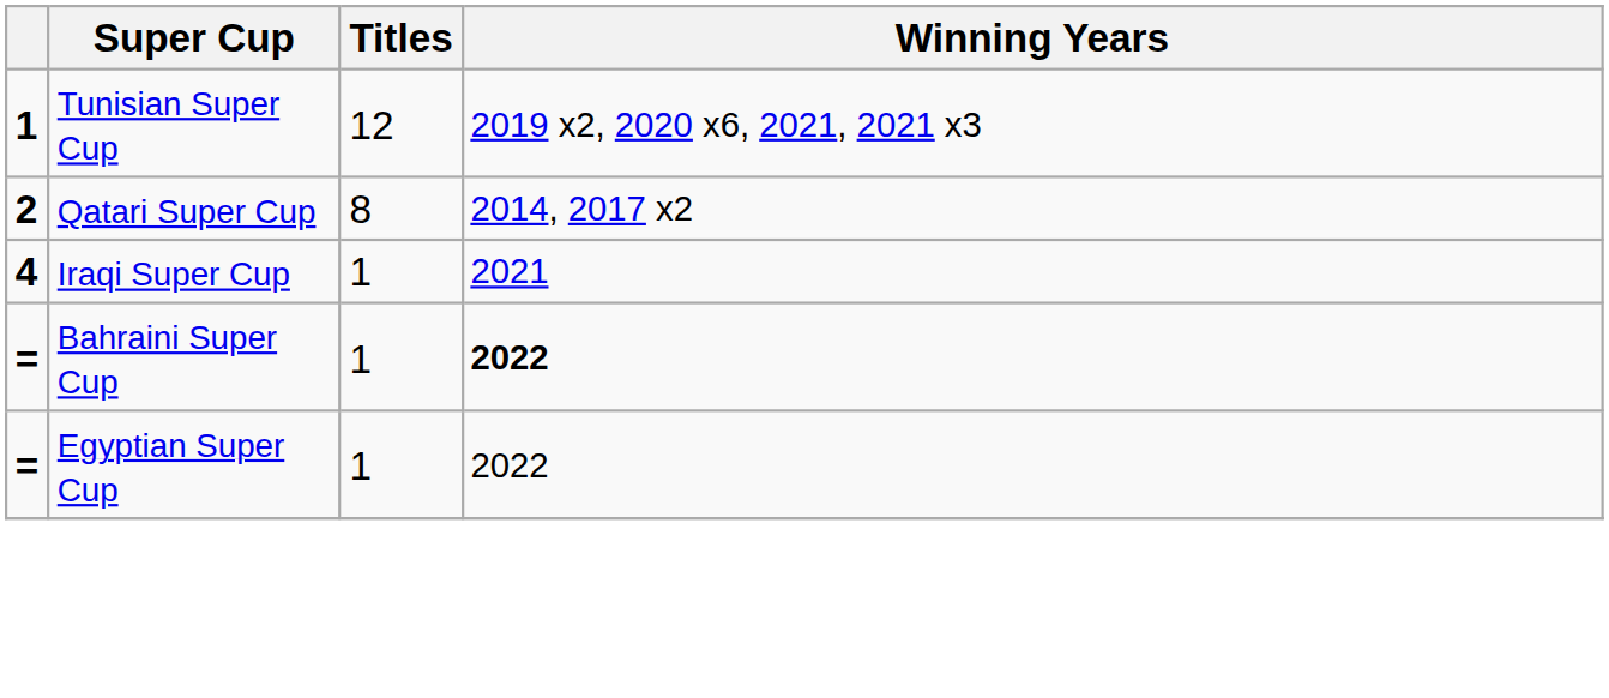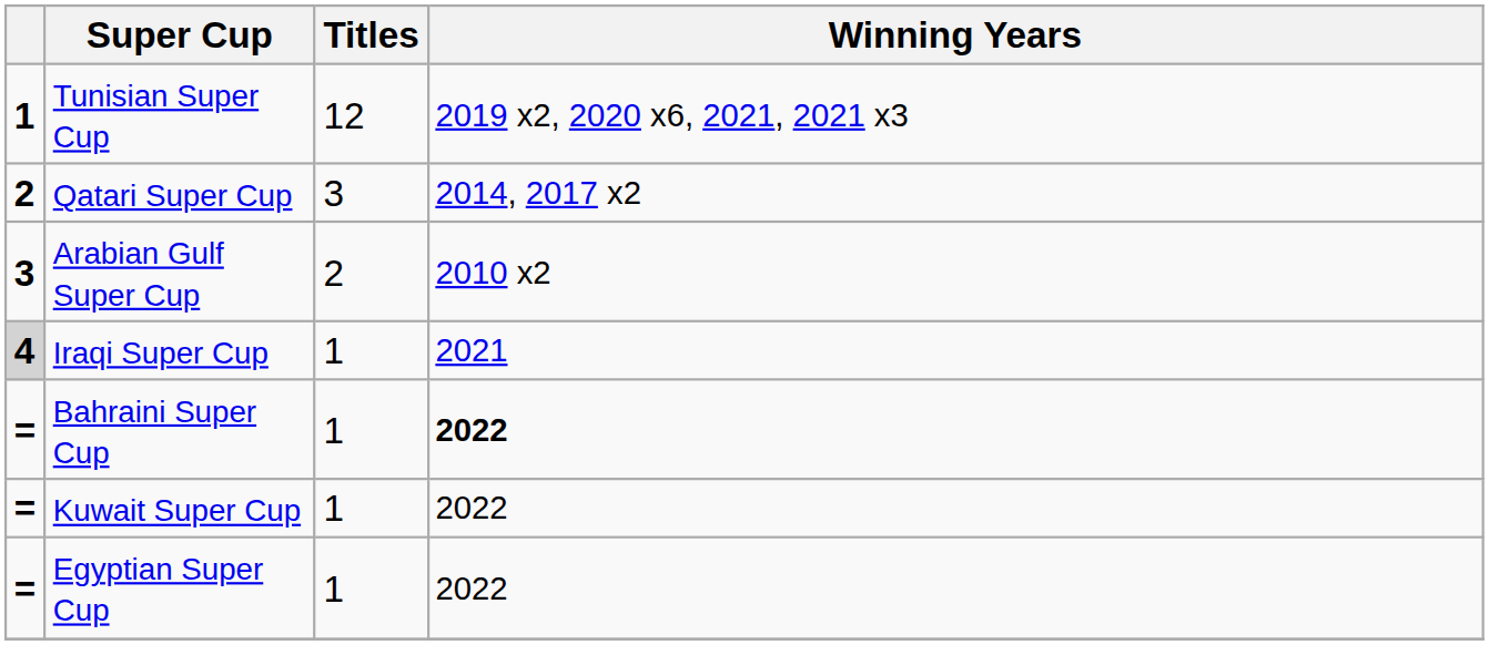 <table class="wikitable plainrowheaders sortable" style="text-align:left;font-size:95%">
 <tr>
 <th style="width:3px;"></th>
 <th style="width:160px;">Super Cup</th>
 <th style="width:5px;">Titles</th>
 <th style="width:800px;">Winning Years</th>
 </tr>
 <tr>
 <td style="font-weight:bold;">1</td>
 <td> <small><a href='#'>Tunisian Super Cup</a></small></td>
 <td>12</td>
 <td style="font-size:88%"><a href='#'>2019</a> x2, <a href='#'>2020</a> x6, <a href='#'>2021</a>, <a href='#'>2021</a> x3</td>
 </tr>
 <tr>
 <td style="font-weight:bold;">2</td>
 <td> <small><a href='#'>Qatari Super Cup</a></small></td>
-<td>8</td>
+<td>3</td>
 <td style="font-size:88%"><a href='#'>2014</a>, <a href='#'>2017</a> x2</td>
 </tr>
 <tr>
-<td style="font-weight:bold;">4</td>
+<td style="font-weight:bold;">3</td>
+<td> <small><a href='#'>Arabian Gulf Super Cup</a></small></td>
+<td>2</td>
+<td style="font-size:88%"><a href='#'>2010</a> x2</td>
+</tr>
+<tr>
+<td style="background: lightgrey; font-weight:bold;">4</td>
 <td> <small><a href='#'>Iraqi Super Cup</a></small></td>
 <td>1</td>
 <td style="font-size:88%"><a href='#'>2021</a></td>
 </tr>
 <tr>
 <td style="font-weight:bold;">=</td>
 <td> <small><a href='#'>Bahraini Super Cup</a></small></td>
 <td>1</td>
 <td style="font-size:88%"><strong>2022</strong></td>
 </tr>
 <tr>
 <td style="font-weight:bold;">=</td>
+<td> <small><a href='#'>Kuwait Super Cup</a></small></td>
+<td>1</td>
+<td style="font-size:88%">2022</td>
+</tr>
+<tr>
+<td style="font-weight:bold;">=</td>
 <td> <small><a href='#'>Egyptian Super Cup</a></small></td>
 <td>1</td>
 <td style="font-size:88%">2022</td>
 </tr>
 <tr>
 </tr>
 </table>
